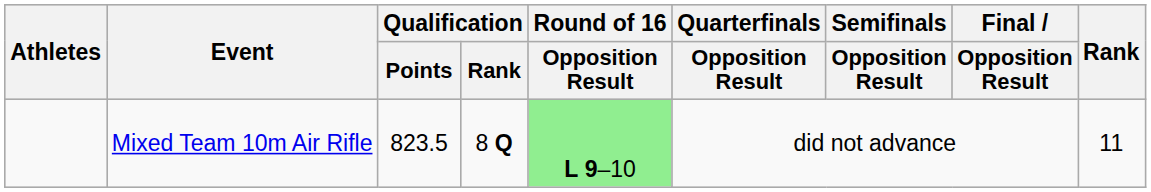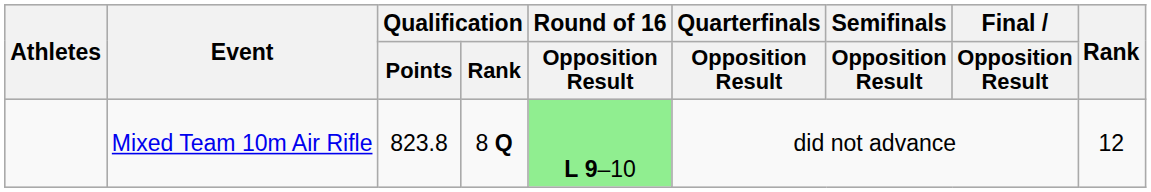 <table class="wikitable" style="font-size:90%;">
 <tr>
 <th rowspan=2>Athletes</th>
 <th rowspan=2>Event</th>
 <th colspan=2>Qualification</th>
 <th>Round of 16</th>
 <th>Quarterfinals</th>
 <th>Semifinals</th>
 <th>Final / </th>
 <th rowspan=2>Rank</th>
 </tr>
 <tr style="font-size:95%">
 <th>Points</th>
 <th>Rank</th>
 <th>Opposition<br>Result</th>
 <th>Opposition<br>Result</th>
 <th>Opposition<br>Result</th>
 <th>Opposition<br>Result</th>
 </tr>
 <tr align=center>
 <td align=left><br></td>
 <td align=left><a href='#'>Mixed Team 10m Air Rifle</a></td>
-<td>823.5</td>
+<td>823.8</td>
 <td>8 <strong>Q</strong></td>
 <td style="background: lightgreen;"><small><br></small> <br><strong>L</strong> <strong>9</strong>–10</td>
 <td colspan=3>did not advance</td>
-<td>11</td>
+<td>12</td>
 </tr>
 </table>
